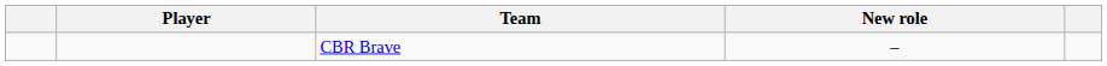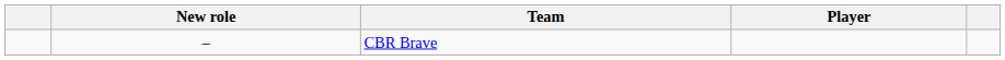 <table class="sortable wikitable" width=80% font-size=90%>
 <tr>
 <th width=40></th>
+<th>New role</th>
+<th>Team</th>
 <th>Player</th>
-<th>Team</th>
-<th>New role</th>
 <th class="unsortable"></th>
 </tr>
 <tr>
 <td align="center"></td>
+<td align="center">–</td>
+<td><a href='#'>CBR Brave</a></td>
 <td></td>
-<td><a href='#'>CBR Brave</a></td>
-<td align="center">–</td>
 <td></td>
 </tr>
 </table>
